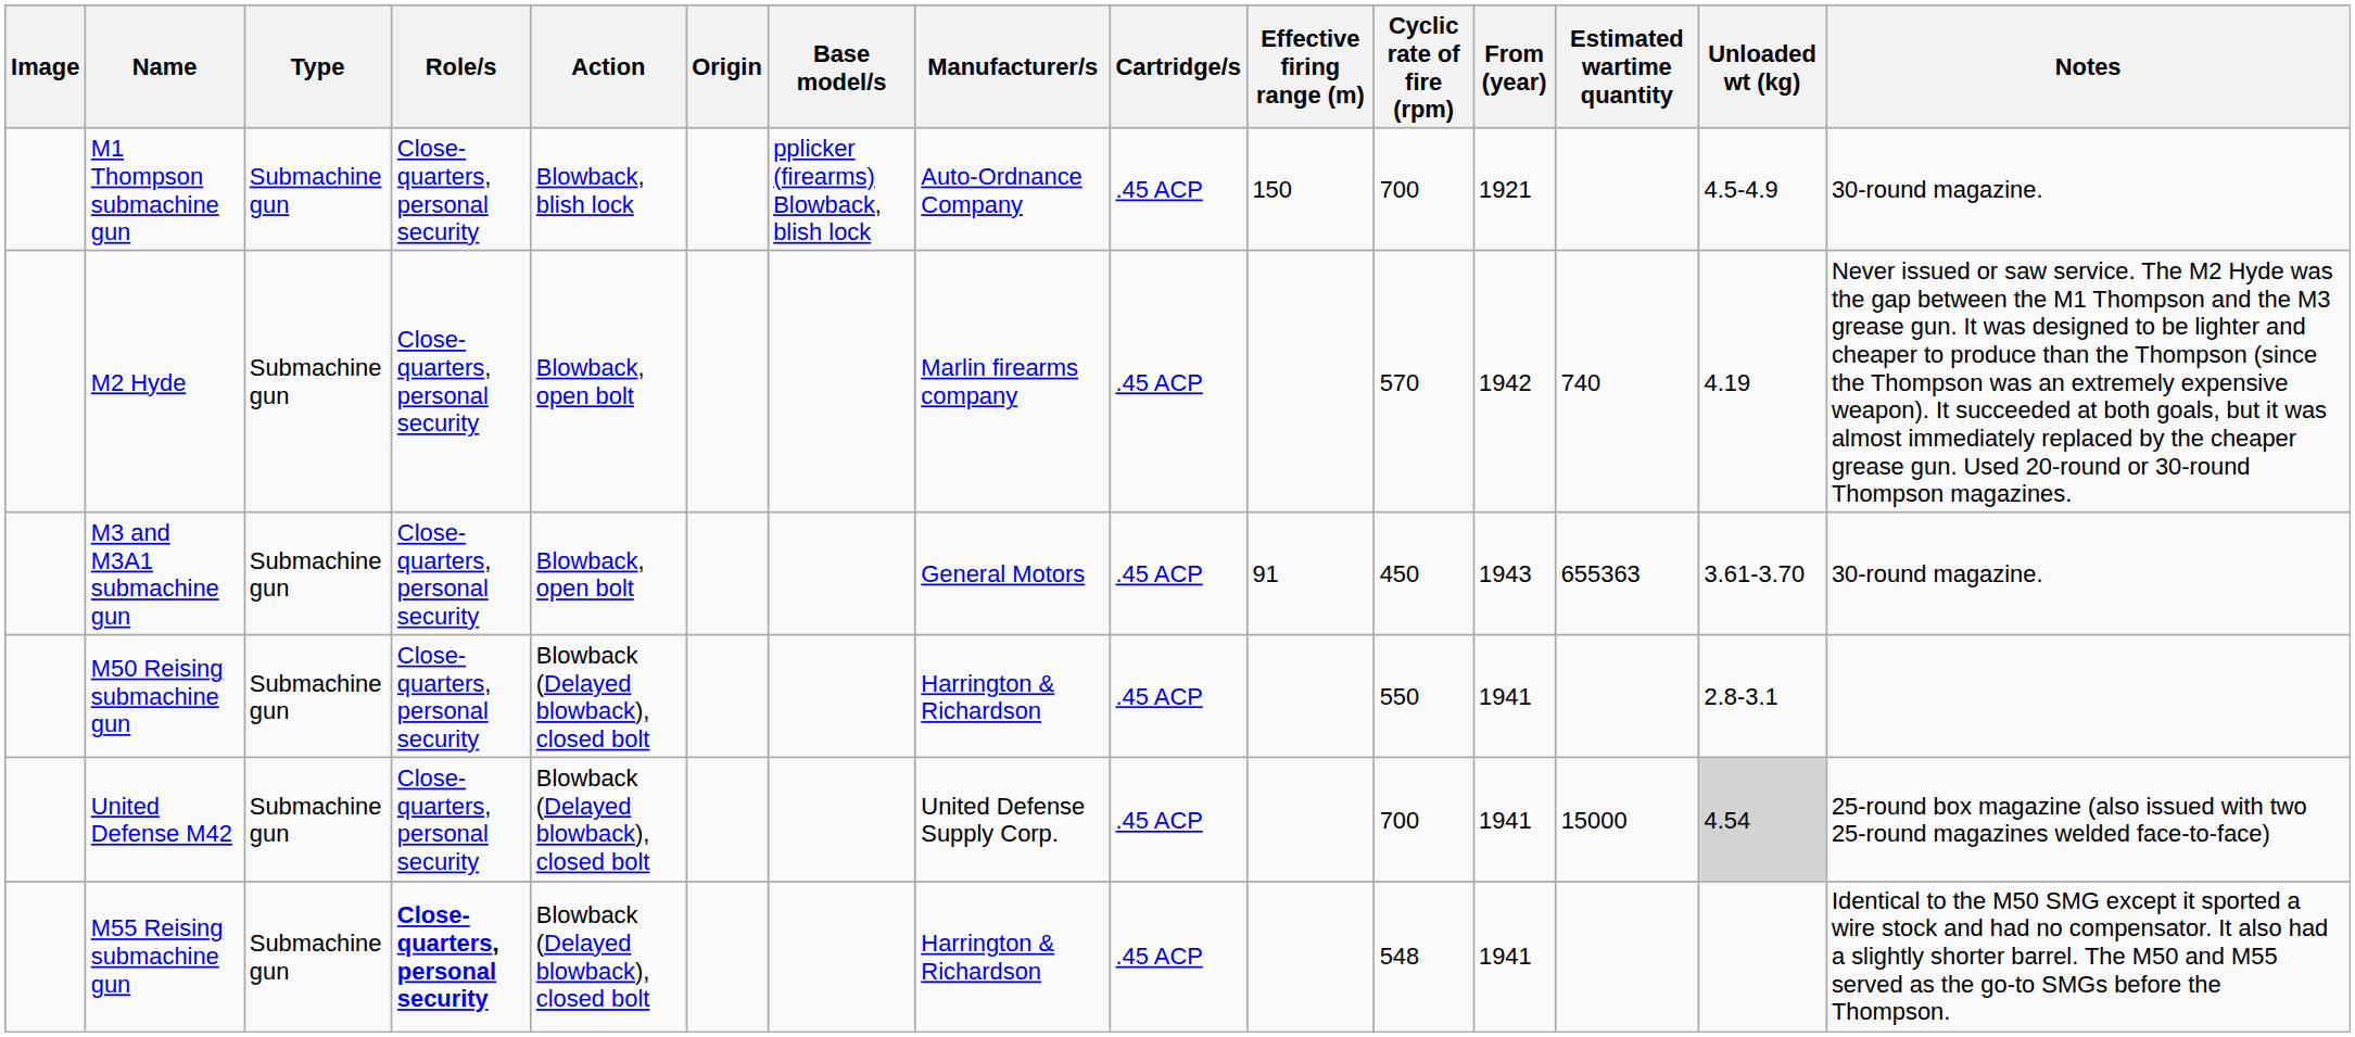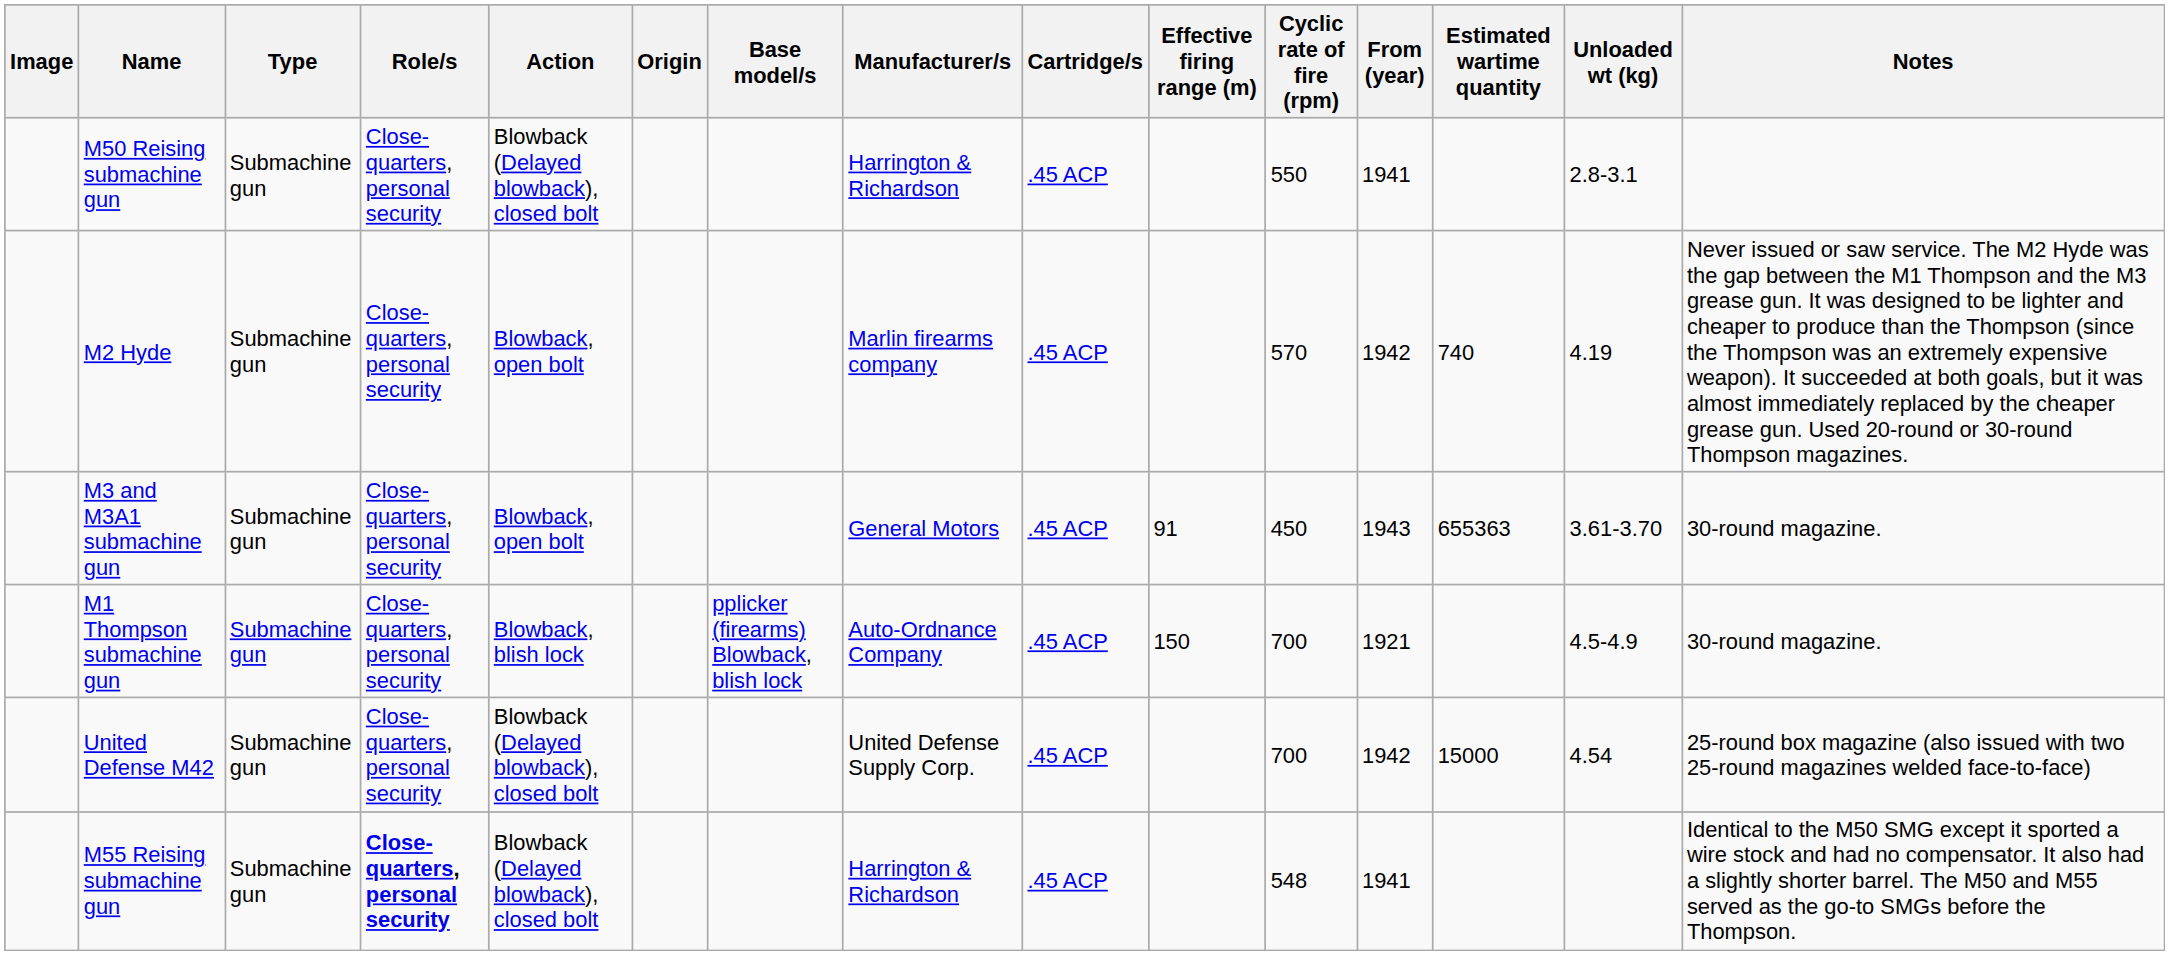 <table class="wikitable sortable" style="margin:left; width:100%; font-size:80%; border-collapse:collapse;">
 <tr>
 <th>Image</th>
 <th>Name</th>
 <th>Type</th>
 <th>Role/s</th>
 <th>Action</th>
 <th>Origin</th>
 <th>Base model/s</th>
 <th>Manufacturer/s</th>
 <th>Cartridge/s</th>
 <th>Effective firing range (m)</th>
 <th>Cyclic rate of fire (rpm)</th>
 <th>From (year)</th>
 <th>Estimated wartime quantity</th>
 <th>Unloaded wt (kg)</th>
 <th>Notes</th>
 </tr>
 <tr>
 <td></td>
-<td><a href='#'>M1 Thompson submachine gun</a></td>
-<td><a href='#'>Submachine gun</a></td>
+<td><a href='#'>M50 Reising submachine gun</a></td>
+<td>Submachine gun</td>
 <td><a href='#'>Close-quarters</a>, <a href='#'>personal security</a></td>
-<td><a href='#'>Blowback</a>, <a href='#'>blish lock</a></td>
+<td>Blowback (<a href='#'>Delayed blowback</a>), <a href='#'>closed bolt</a></td>
 <td></td>
-<td><a href='#'>pplicker (firearms) Blowback</a>, <a href='#'>blish lock</a></td>
-<td><a href='#'>Auto-Ordnance Company</a></td>
+<td></td>
+<td><a href='#'>Harrington & Richardson</a></td>
 <td><a href='#'>.45 ACP</a></td>
-<td>150</td>
-<td>700</td>
-<td>1921</td>
 <td></td>
-<td>4.5-4.9</td>
-<td>30-round magazine.</td>
+<td>550</td>
+<td>1941</td>
+<td></td>
+<td>2.8-3.1</td>
+<td></td>
 </tr>
 <tr>
 <td></td>
 <td><a href='#'>M2 Hyde</a></td>
 <td>Submachine gun</td>
 <td><a href='#'>Close-quarters</a>, <a href='#'>personal security</a></td>
 <td><a href='#'>Blowback</a>, <a href='#'>open bolt</a></td>
 <td></td>
 <td></td>
 <td><a href='#'>Marlin firearms company</a></td>
 <td><a href='#'>.45 ACP</a></td>
 <td></td>
 <td>570</td>
 <td>1942</td>
 <td>740</td>
 <td>4.19</td>
 <td>Never issued or saw service. The M2 Hyde was the gap between the M1 Thompson and the M3 grease gun. It was designed to be lighter and cheaper to produce than the Thompson (since the Thompson was an extremely expensive weapon). It succeeded at both goals, but it was almost immediately replaced by the cheaper grease gun. Used 20-round or 30-round Thompson magazines.</td>
 </tr>
 <tr>
 <td></td>
 <td><a href='#'>M3 and M3A1 submachine gun</a></td>
 <td>Submachine gun</td>
 <td><a href='#'>Close-quarters</a>, <a href='#'>personal security</a></td>
 <td><a href='#'>Blowback</a>, <a href='#'>open bolt</a></td>
 <td></td>
 <td></td>
 <td><a href='#'>General Motors</a></td>
 <td><a href='#'>.45 ACP</a></td>
 <td>91</td>
 <td>450</td>
 <td>1943</td>
 <td>655363</td>
 <td>3.61-3.70</td>
 <td>30-round magazine.</td>
 </tr>
 <tr>
 <td></td>
-<td><a href='#'>M50 Reising submachine gun</a></td>
-<td>Submachine gun</td>
+<td><a href='#'>M1 Thompson submachine gun</a></td>
+<td><a href='#'>Submachine gun</a></td>
 <td><a href='#'>Close-quarters</a>, <a href='#'>personal security</a></td>
-<td>Blowback (<a href='#'>Delayed blowback</a>), <a href='#'>closed bolt</a></td>
+<td><a href='#'>Blowback</a>, <a href='#'>blish lock</a></td>
 <td></td>
+<td><a href='#'>pplicker (firearms) Blowback</a>, <a href='#'>blish lock</a></td>
+<td><a href='#'>Auto-Ordnance Company</a></td>
+<td><a href='#'>.45 ACP</a></td>
+<td>150</td>
+<td>700</td>
+<td>1921</td>
 <td></td>
-<td><a href='#'>Harrington & Richardson</a></td>
-<td><a href='#'>.45 ACP</a></td>
-<td></td>
-<td>550</td>
-<td>1941</td>
-<td></td>
-<td>2.8-3.1</td>
-<td></td>
+<td>4.5-4.9</td>
+<td>30-round magazine.</td>
 </tr>
 <tr>
 <td></td>
 <td><a href='#'>United Defense M42</a></td>
 <td>Submachine gun</td>
 <td><a href='#'>Close-quarters</a>, <a href='#'>personal security</a></td>
 <td>Blowback (<a href='#'>Delayed blowback</a>), <a href='#'>closed bolt</a></td>
 <td></td>
 <td></td>
 <td>United Defense Supply Corp.</td>
 <td><a href='#'>.45 ACP</a></td>
 <td></td>
 <td>700</td>
-<td>1941</td>
+<td>1942</td>
 <td>15000</td>
-<td style="background: lightgrey;">4.54</td>
+<td>4.54</td>
 <td>25-round box magazine (also issued with two 25-round magazines welded face-to-face)</td>
 </tr>
 <tr>
 <td></td>
 <td><a href='#'>M55 Reising submachine gun</a></td>
 <td>Submachine gun</td>
 <td><strong><a href='#'>Close-quarters</a>, <a href='#'>personal security</a></strong></td>
 <td>Blowback (<a href='#'>Delayed blowback</a>), <a href='#'>closed bolt</a></td>
 <td></td>
 <td></td>
 <td><a href='#'>Harrington & Richardson</a></td>
 <td><a href='#'>.45 ACP</a></td>
 <td></td>
 <td>548</td>
 <td>1941</td>
 <td></td>
 <td></td>
 <td>Identical to the M50 SMG except it sported a wire stock and had no compensator. It also had a slightly shorter barrel.  The M50 and M55 served as the go-to SMGs before the Thompson.</td>
 </tr>
 </table>
